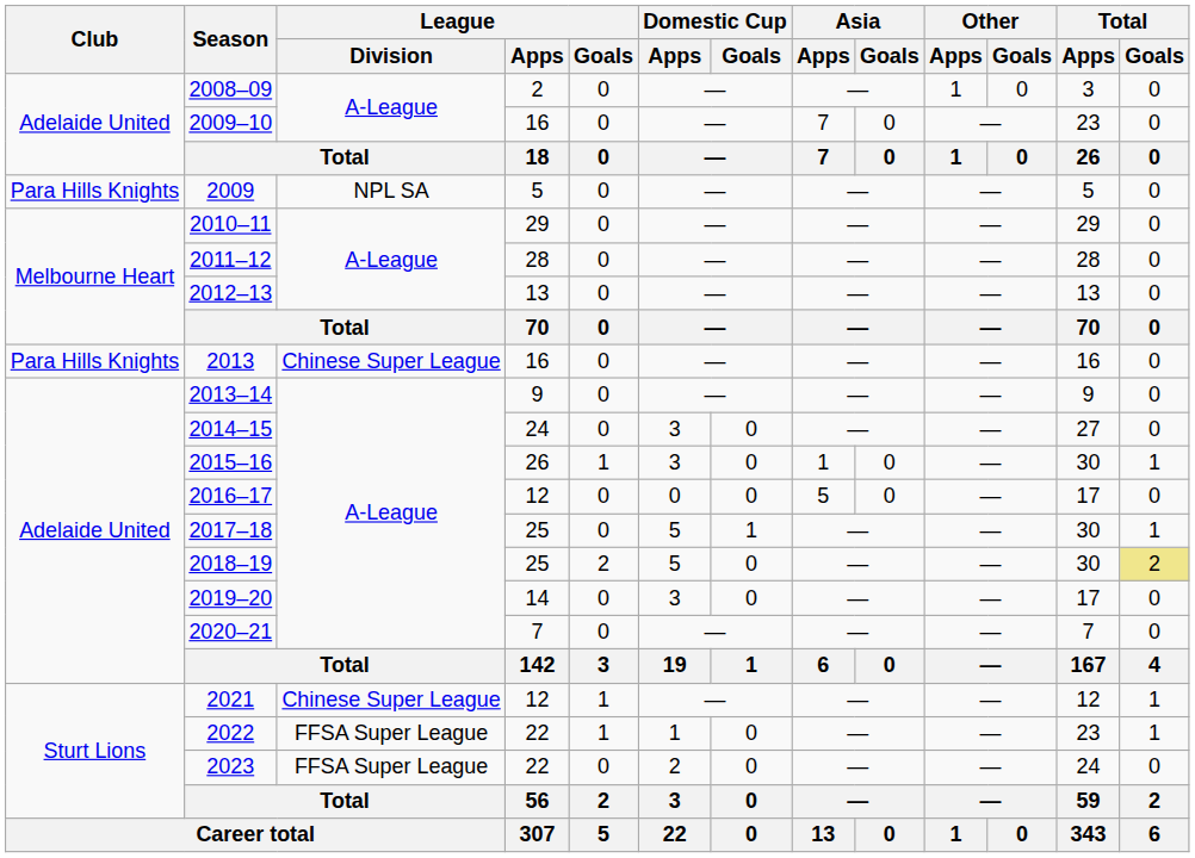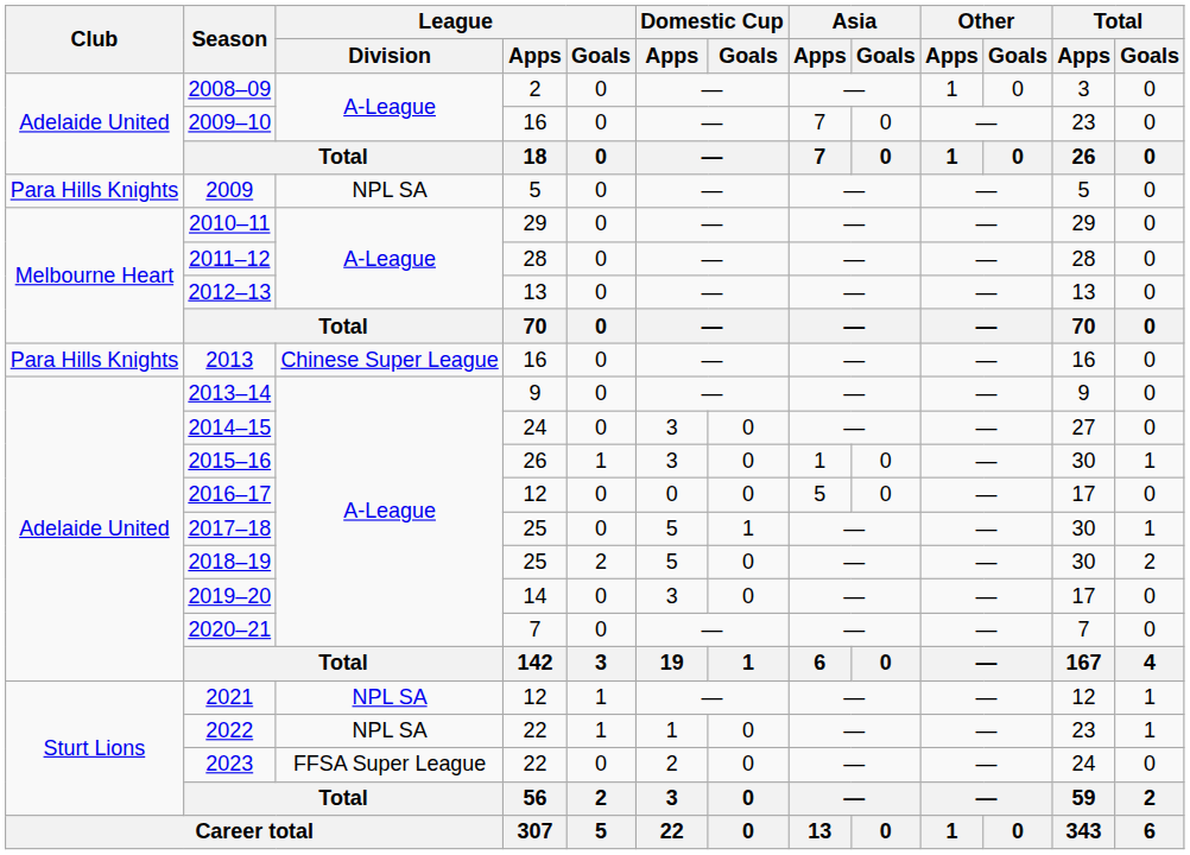 <table class="wikitable" style="text-align:center">
 <tr>
 <th rowspan=2>Club</th>
 <th rowspan=2>Season</th>
 <th colspan=3>League</th>
 <th colspan=2>Domestic Cup</th>
 <th colspan=2>Asia</th>
 <th colspan=2>Other</th>
 <th colspan=2>Total</th>
 </tr>
 <tr>
 <th>Division</th>
 <th>Apps</th>
 <th>Goals</th>
 <th>Apps</th>
 <th>Goals</th>
 <th>Apps</th>
 <th>Goals</th>
 <th>Apps</th>
 <th>Goals</th>
 <th>Apps</th>
 <th>Goals</th>
 </tr>
 <tr>
 <td rowspan="3"><a href='#'>Adelaide United</a></td>
 <td><a href='#'>2008–09</a></td>
 <td rowspan="2"><a href='#'>A-League</a></td>
 <td>2</td>
 <td>0</td>
 <td colspan="2">—</td>
 <td colspan="2">—</td>
 <td>1</td>
 <td>0</td>
 <td>3</td>
 <td>0</td>
 </tr>
 <tr>
 <td><a href='#'>2009–10</a></td>
 <td>16</td>
 <td>0</td>
 <td colspan="2">—</td>
 <td>7</td>
 <td>0</td>
 <td colspan="2">—</td>
 <td>23</td>
 <td>0</td>
 </tr>
 <tr>
 <th colspan="2">Total</th>
 <th>18</th>
 <th>0</th>
 <th colspan="2">—</th>
 <th>7</th>
 <th>0</th>
 <th>1</th>
 <th>0</th>
 <th>26</th>
 <th>0</th>
 </tr>
 <tr>
 <td><a href='#'>Para Hills Knights</a></td>
 <td><a href='#'>2009</a></td>
 <td>NPL SA</td>
 <td>5</td>
 <td>0</td>
 <td colspan="2">—</td>
 <td colspan="2">—</td>
 <td colspan="2">—</td>
 <td>5</td>
 <td>0</td>
 </tr>
 <tr>
 <td rowspan="4"><a href='#'>Melbourne Heart</a></td>
 <td><a href='#'>2010–11</a></td>
 <td rowspan="3"><a href='#'>A-League</a></td>
 <td>29</td>
 <td>0</td>
 <td colspan="2">—</td>
 <td colspan="2">—</td>
 <td colspan="2">—</td>
 <td>29</td>
 <td>0</td>
 </tr>
 <tr>
 <td><a href='#'>2011–12</a></td>
 <td>28</td>
 <td>0</td>
 <td colspan="2">—</td>
 <td colspan="2">—</td>
 <td colspan="2">—</td>
 <td>28</td>
 <td>0</td>
 </tr>
 <tr>
 <td><a href='#'>2012–13</a></td>
 <td>13</td>
 <td>0</td>
 <td colspan="2">—</td>
 <td colspan="2">—</td>
 <td colspan="2">—</td>
 <td>13</td>
 <td>0</td>
 </tr>
 <tr>
 <th colspan="2">Total</th>
 <th>70</th>
 <th>0</th>
 <th colspan="2">—</th>
 <th colspan="2">—</th>
 <th colspan="2">—</th>
 <th>70</th>
 <th>0</th>
 </tr>
 <tr>
 <td><a href='#'>Para Hills Knights</a></td>
 <td><a href='#'>2013</a></td>
 <td><a href='#'>Chinese Super League</a></td>
 <td>16</td>
 <td>0</td>
 <td colspan="2">—</td>
 <td colspan="2">—</td>
 <td colspan="2">—</td>
 <td>16</td>
 <td>0</td>
 </tr>
 <tr>
 <td rowspan="9"><a href='#'>Adelaide United</a></td>
 <td><a href='#'>2013–14</a></td>
 <td rowspan="8"><a href='#'>A-League</a></td>
 <td>9</td>
 <td>0</td>
 <td colspan="2">—</td>
 <td colspan="2">—</td>
 <td colspan="2">—</td>
 <td>9</td>
 <td>0</td>
 </tr>
 <tr>
 <td><a href='#'>2014–15</a></td>
 <td>24</td>
 <td>0</td>
 <td>3</td>
 <td>0</td>
 <td colspan="2">—</td>
 <td colspan="2">—</td>
 <td>27</td>
 <td>0</td>
 </tr>
 <tr>
 <td><a href='#'>2015–16</a></td>
 <td>26</td>
 <td>1</td>
 <td>3</td>
 <td>0</td>
 <td>1</td>
 <td>0</td>
 <td colspan="2">—</td>
 <td>30</td>
 <td>1</td>
 </tr>
 <tr>
 <td><a href='#'>2016–17</a></td>
 <td>12</td>
 <td>0</td>
 <td>0</td>
 <td>0</td>
 <td>5</td>
 <td>0</td>
 <td colspan="2">—</td>
 <td>17</td>
 <td>0</td>
 </tr>
 <tr>
 <td><a href='#'>2017–18</a></td>
 <td>25</td>
 <td>0</td>
 <td>5</td>
 <td>1</td>
 <td colspan="2">—</td>
 <td colspan="2">—</td>
 <td>30</td>
 <td>1</td>
 </tr>
 <tr>
 <td><a href='#'>2018–19</a></td>
 <td>25</td>
 <td>2</td>
 <td>5</td>
 <td>0</td>
 <td colspan="2">—</td>
 <td colspan="2">—</td>
 <td>30</td>
-<td style="background: khaki;">2</td>
+<td>2</td>
 </tr>
 <tr>
 <td><a href='#'>2019–20</a></td>
 <td>14</td>
 <td>0</td>
 <td>3</td>
 <td>0</td>
 <td colspan="2">—</td>
 <td colspan="2">—</td>
 <td>17</td>
 <td>0</td>
 </tr>
 <tr>
 <td><a href='#'>2020–21</a></td>
 <td>7</td>
 <td>0</td>
 <td colspan="2">—</td>
 <td colspan="2">—</td>
 <td colspan="2">—</td>
 <td>7</td>
 <td>0</td>
 </tr>
 <tr>
 <th colspan="2">Total</th>
 <th>142</th>
 <th>3</th>
 <th>19</th>
 <th>1</th>
 <th>6</th>
 <th>0</th>
 <th colspan="2">—</th>
 <th>167</th>
 <th>4</th>
 </tr>
 <tr>
 <td rowspan=4><a href='#'>Sturt Lions</a></td>
 <td><a href='#'>2021</a></td>
-<td><a href='#'>Chinese Super League</a></td>
+<td><a href='#'>NPL SA</a></td>
 <td>12</td>
 <td>1</td>
 <td colspan="2">—</td>
 <td colspan="2">—</td>
 <td colspan="2">—</td>
 <td>12</td>
 <td>1</td>
 </tr>
 <tr>
 <td><a href='#'>2022</a></td>
-<td>FFSA Super League</td>
+<td>NPL SA</td>
 <td>22</td>
 <td>1</td>
 <td>1</td>
 <td>0</td>
 <td colspan="2">—</td>
 <td colspan="2">—</td>
 <td>23</td>
 <td>1</td>
 </tr>
 <tr>
 <td><a href='#'>2023</a></td>
 <td>FFSA Super League</td>
 <td>22</td>
 <td>0</td>
 <td>2</td>
 <td>0</td>
 <td colspan="2">—</td>
 <td colspan="2">—</td>
 <td>24</td>
 <td>0</td>
 </tr>
 <tr>
 <th colspan="2">Total</th>
 <th>56</th>
 <th>2</th>
 <th>3</th>
 <th>0</th>
 <th colspan="2">—</th>
 <th colspan="2">—</th>
 <th>59</th>
 <th>2</th>
 </tr>
 <tr>
 <th colspan="3">Career total</th>
 <th>307</th>
 <th>5</th>
 <th>22</th>
 <th>0</th>
 <th>13</th>
 <th>0</th>
 <th>1</th>
 <th>0</th>
 <th>343</th>
 <th>6</th>
 </tr>
 </table>
